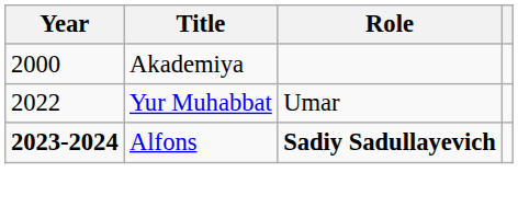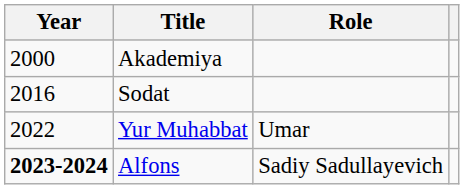 <table class="wikitable sortable">
 <tr>
 <th>Year</th>
 <th>Title</th>
 <th>Role</th>
 <th></th>
 </tr>
 <tr>
 <td>2000</td>
 <td>Akademiya</td>
 <td></td>
 <td></td>
 </tr>
 <tr>
+<td>2016</td>
+<td>Sodat</td>
+<td></td>
+<td></td>
+</tr>
+<tr>
 <td>2022</td>
 <td><a href='#'>Yur Muhabbat</a></td>
 <td>Umar</td>
 <td></td>
 </tr>
 <tr>
 <td><strong>2023-2024</strong></td>
 <td><a href='#'>Alfons</a></td>
-<td><strong>Sadiy Sadullayevich</strong></td>
+<td>Sadiy Sadullayevich</td>
 <td></td>
 </tr>
 </table>
